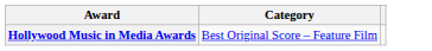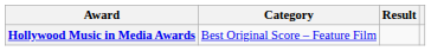 <table class="wikitable plainrowheaders sortable">
 <tr>
 <th scope="col">Award</th>
 <th scope="col">Category</th>
+<th scope="col">Result</th>
 <th scope="col" class="unsortable"></th>
 </tr>
 <tr>
 <th scope="row"><a href='#'>Hollywood Music in Media Awards</a></th>
 <td><a href='#'>Best Original Score – Feature Film</a></td>
+<td></td>
 <td align="center"><br></td>
 </tr>
 </table>
